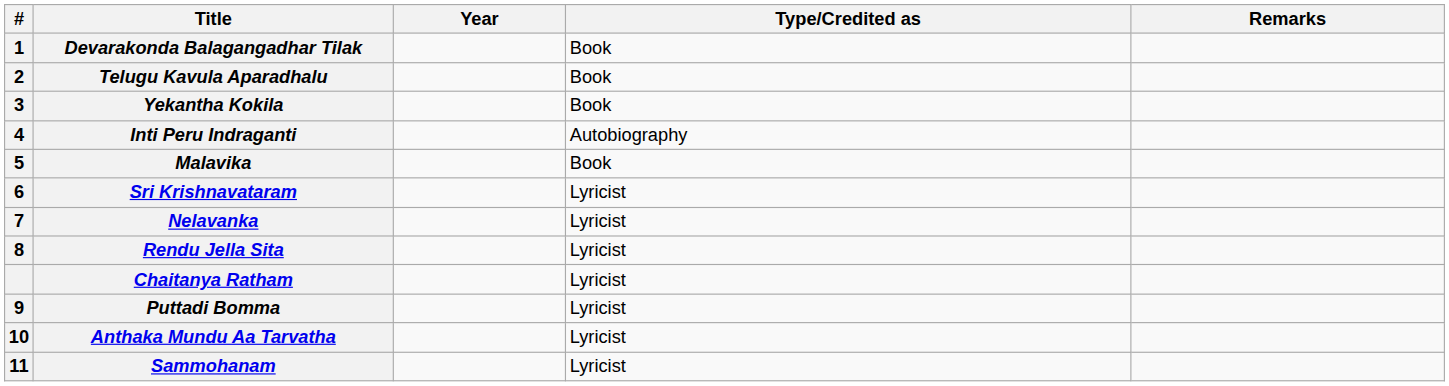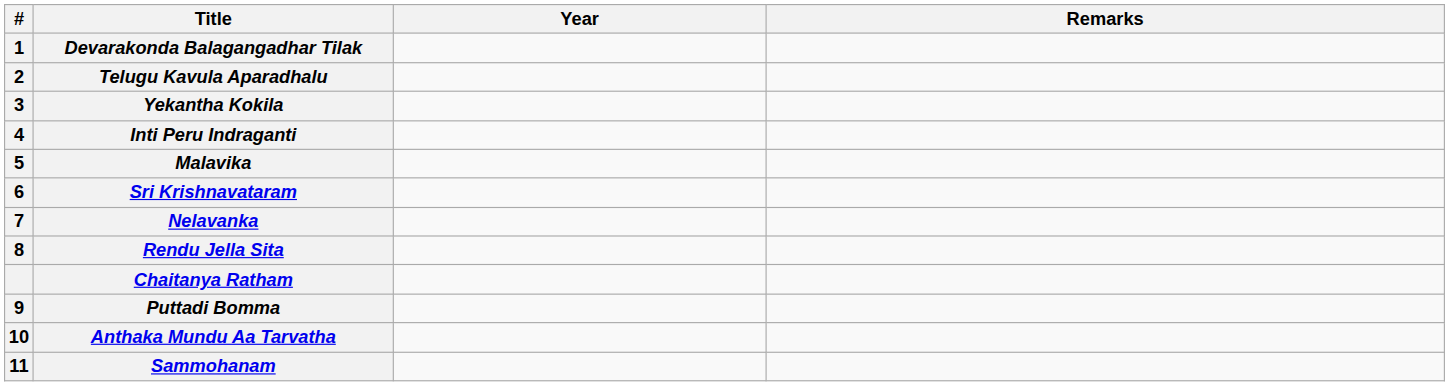 <table class="wikitable sortable plainrowheaders" width=100%>
 <tr>
 <th scope="col" width=2%>#</th>
 <th scope="col" width=25%>Title</th>
 <th scope="col">Year</th>
-<th scope="col">Type/Credited as</th>
 <th scope="col">Remarks</th>
 </tr>
 <tr>
 <th scope="row" align="left">1</th>
 <th><em>Devarakonda Balagangadhar Tilak</em></th>
 <td></td>
-<td>Book</td>
 <td></td>
 </tr>
 <tr>
 <th scope="row" align="left">2</th>
 <th><em>Telugu Kavula Aparadhalu</em></th>
 <td></td>
-<td>Book</td>
 <td></td>
 </tr>
 <tr>
 <th scope="row" align="left">3</th>
 <th><em>Yekantha Kokila</em></th>
 <td></td>
-<td>Book</td>
 <td></td>
 </tr>
 <tr>
 <th scope="row" align="left">4</th>
 <th><em>Inti Peru Indraganti</em></th>
 <td></td>
-<td>Autobiography</td>
 <td></td>
 </tr>
 <tr>
 <th scope="row" align="left">5</th>
 <th><em>Malavika</em></th>
 <td></td>
-<td>Book</td>
 <td></td>
 </tr>
 <tr>
 <th scope="row" align="left">6</th>
 <th><em><a href='#'>Sri Krishnavataram</a></em></th>
 <td></td>
-<td>Lyricist</td>
 <td></td>
 </tr>
 <tr>
 <th scope="row" align="left">7</th>
 <th><em><a href='#'>Nelavanka</a></em></th>
 <td></td>
-<td>Lyricist</td>
 <td></td>
 </tr>
 <tr>
 <th scope="row" align="left">8</th>
 <th><em><a href='#'>Rendu Jella Sita</a></em></th>
 <td></td>
-<td>Lyricist</td>
 <td></td>
 </tr>
 <tr>
 <th></th>
 <th><em><a href='#'>Chaitanya Ratham</a></em></th>
 <td></td>
-<td>Lyricist</td>
 <td></td>
 </tr>
 <tr>
 <th scope="row" align="left">9</th>
 <th><em>Puttadi Bomma</em></th>
 <td></td>
-<td>Lyricist</td>
 <td></td>
 </tr>
 <tr>
 <th scope="row" align="left">10</th>
 <th><em><a href='#'>Anthaka Mundu Aa Tarvatha</a></em></th>
 <td></td>
-<td>Lyricist</td>
 <td></td>
 </tr>
 <tr>
 <th scope="row" align="left">11</th>
 <th><a href='#'><em>Sammohanam</em></a></th>
 <td></td>
-<td>Lyricist</td>
 <td></td>
 </tr>
 </table>
